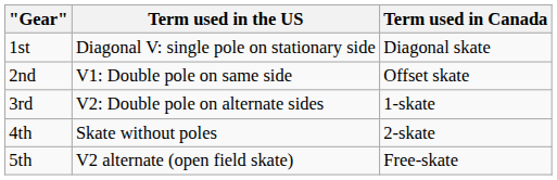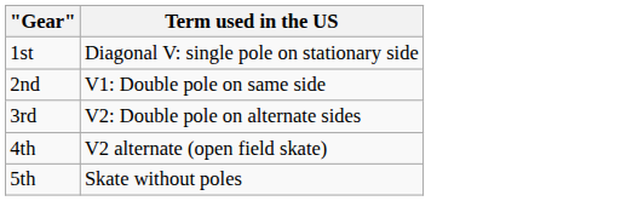 <table class="wikitable">
 <tr>
 <th>"Gear"</th>
 <th>Term used in the US</th>
-<th>Term used in Canada</th>
 </tr>
 <tr>
 <td>1st</td>
 <td>Diagonal V: single pole on stationary side</td>
-<td>Diagonal skate</td>
 </tr>
 <tr>
 <td>2nd</td>
 <td>V1: Double pole on same side</td>
-<td>Offset skate</td>
 </tr>
 <tr>
 <td>3rd</td>
 <td>V2: Double pole on alternate sides</td>
-<td>1-skate</td>
 </tr>
 <tr>
 <td>4th</td>
-<td>Skate without poles</td>
-<td>2-skate</td>
+<td>V2 alternate (open field skate)</td>
 </tr>
 <tr>
 <td>5th</td>
-<td>V2 alternate (open field skate)</td>
-<td>Free-skate</td>
+<td>Skate without poles</td>
 </tr>
 </table>
